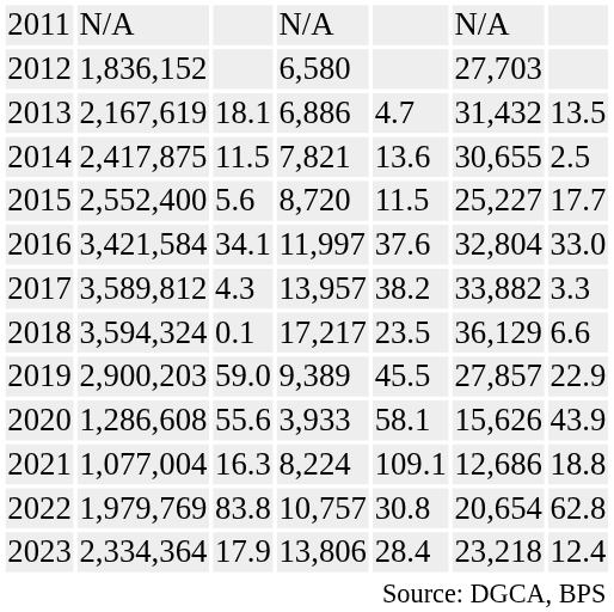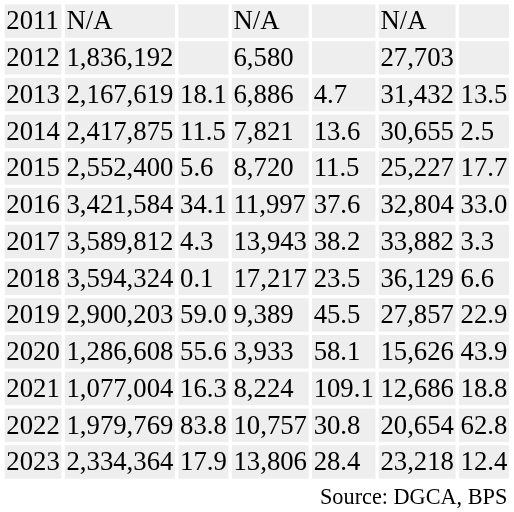 <table class="toccolours sortable" style="padding:0.5em;">
 <tr>
 <th></th>
 <th></th>
 <th></th>
 <th></th>
 <th></th>
 <th></th>
 <th></th>
 </tr>
 <tr style="background:#eee;">
 <td>2011</td>
 <td>N/A</td>
 <td></td>
 <td>N/A</td>
 <td></td>
 <td>N/A</td>
 <td></td>
 </tr>
 <tr style="background:#eee;">
 <td>2012</td>
-<td>1,836,152</td>
+<td>1,836,192</td>
 <td></td>
 <td>6,580</td>
 <td></td>
 <td>27,703</td>
 <td></td>
 </tr>
 <tr style="background:#eee;">
 <td>2013</td>
 <td>2,167,619</td>
 <td> 18.1</td>
 <td>6,886</td>
 <td> 4.7</td>
 <td>31,432</td>
 <td> 13.5</td>
 </tr>
 <tr style="background:#eee;">
 <td>2014</td>
 <td>2,417,875</td>
 <td> 11.5</td>
 <td>7,821</td>
 <td> 13.6</td>
 <td>30,655</td>
 <td> 2.5</td>
 </tr>
 <tr style="background:#eee;">
 <td>2015</td>
 <td>2,552,400</td>
 <td> 5.6</td>
 <td>8,720</td>
 <td> 11.5</td>
 <td>25,227</td>
 <td> 17.7</td>
 </tr>
 <tr style="background:#eee;">
 <td>2016</td>
 <td>3,421,584</td>
 <td> 34.1</td>
 <td>11,997</td>
 <td> 37.6</td>
 <td>32,804</td>
 <td> 33.0</td>
 </tr>
 <tr style="background:#eee;">
 <td>2017</td>
 <td>3,589,812</td>
 <td> 4.3</td>
-<td>13,957</td>
+<td>13,943</td>
 <td> 38.2</td>
 <td>33,882</td>
 <td> 3.3</td>
 </tr>
 <tr style="background:#eee;">
 <td>2018</td>
 <td>3,594,324</td>
 <td> 0.1</td>
 <td>17,217</td>
 <td> 23.5</td>
 <td>36,129</td>
 <td> 6.6</td>
 </tr>
 <tr style="background:#eee;">
 <td>2019</td>
 <td>2,900,203</td>
 <td> 59.0</td>
 <td>9,389</td>
 <td> 45.5</td>
 <td>27,857</td>
 <td> 22.9</td>
 </tr>
 <tr style="background:#eee;">
 <td>2020</td>
 <td>1,286,608</td>
 <td> 55.6</td>
 <td>3,933</td>
 <td> 58.1</td>
 <td>15,626</td>
 <td> 43.9</td>
 </tr>
 <tr style="background:#eee;">
 <td>2021</td>
 <td>1,077,004</td>
 <td> 16.3</td>
 <td>8,224</td>
 <td> 109.1</td>
 <td>12,686</td>
 <td> 18.8</td>
 </tr>
 <tr style="background:#eee;">
 <td>2022</td>
 <td>1,979,769</td>
 <td> 83.8</td>
 <td>10,757</td>
 <td> 30.8</td>
 <td>20,654</td>
 <td> 62.8</td>
 </tr>
 <tr style="background:#eee;">
 <td>2023</td>
 <td>2,334,364</td>
 <td> 17.9</td>
 <td>13,806</td>
 <td> 28.4</td>
 <td>23,218</td>
 <td> 12.4</td>
 </tr>
 <tr>
 <td colspan="7" style="text-align:right;"><sup>Source: DGCA, BPS</sup></td>
 </tr>
 </table>
